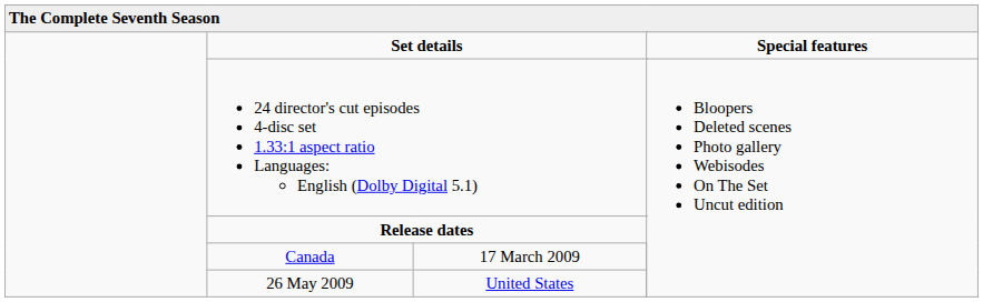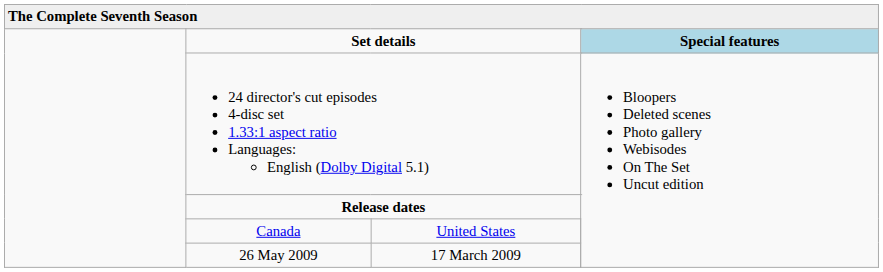 <table class="wikitable" style="font-size: 95%;">
 <tr style="background:#EFEFEF">
 <td colspan="5"><strong>The Complete Seventh Season</strong></td>
 </tr>
 <tr valign="top">
 <td rowspan="5" valign="center" align="center" width="180"></td>
 <td align="center" width="400" colspan="3"><strong>Set details</strong></td>
-<td width="300" align="center"><strong>Special features</strong></td>
+<td width="300" align="center" style="background: lightblue;"><strong>Special features</strong></td>
 </tr>
 <tr valign="top">
 <td colspan="3" align="left" width="400"><br><ul><li>24 director's cut episodes</li><li>4-disc set</li><li><a href='#'>1.33:1 aspect ratio</a></li><li>Languages:<ul><li>English (<a href='#'>Dolby Digital</a> 5.1)</li></ul></li></ul></td>
 <td rowspan="4" align="left" width="300"><br><ul><li>Bloopers</li><li>Deleted scenes</li><li>Photo gallery</li><li>Webisodes</li><li>On The Set</li><li>Uncut edition</li></ul></td>
 </tr>
 <tr>
 <td colspan="3" align="center"><strong>Release dates</strong></td>
 </tr>
 <tr>
 <td align="center"> <a href='#'>Canada</a></td>
-<td align="center">17 March 2009<br></td>
+<td align="center"> <a href='#'>United States</a><br></td>
 </tr>
 <tr>
 <td align="center">26 May 2009</td>
-<td align="center"> <a href='#'>United States</a><br></td>
+<td align="center">17 March 2009<br></td>
 </tr>
 </table>
